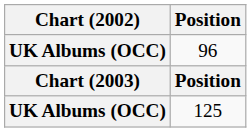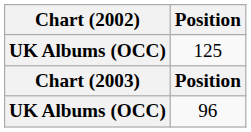 <table class="wikitable plainrowheaders" style="text-align:center;">
 <tr>
 <th scope="col">Chart (2002)</th>
 <th scope="col">Position</th>
 </tr>
 <tr>
 <th scope="row">UK Albums (OCC)</th>
-<td>96</td>
+<td>125</td>
 </tr>
 <tr>
 <th scope="col">Chart (2003)</th>
 <th scope="col">Position</th>
 </tr>
 <tr>
 <th scope="row">UK Albums (OCC)</th>
-<td>125</td>
+<td>96</td>
 </tr>
 </table>
